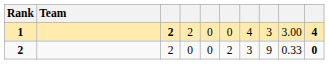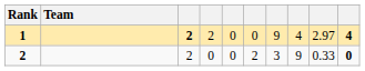 <table class="wikitable" style="text-align: center;">
 <tr>
 <th width=30>Rank</th>
 <th width=165 style="text-align:left;">Team</th>
 <th width=20></th>
 <th width=20></th>
 <th width=20></th>
 <th width=20></th>
 <th width=20></th>
 <th width=20></th>
 <th width=20></th>
 <th width=20></th>
 </tr>
 <tr style="background:#ffebad;">
 <td><strong>1</strong></td>
 <td style="text-align:left;"></td>
 <td><strong>2</strong></td>
 <td>2</td>
 <td>0</td>
 <td>0</td>
+<td>9</td>
 <td>4</td>
-<td>3</td>
-<td>3.00</td>
+<td>2.97</td>
 <td><strong>4</strong></td>
 </tr>
 <tr>
 <td><strong>2</strong></td>
 <td style="text-align:left;"></td>
 <td>2</td>
 <td>0</td>
 <td>0</td>
 <td>2</td>
 <td>3</td>
 <td>9</td>
 <td>0.33</td>
 <td><strong>0</strong></td>
 </tr>
 </table>
